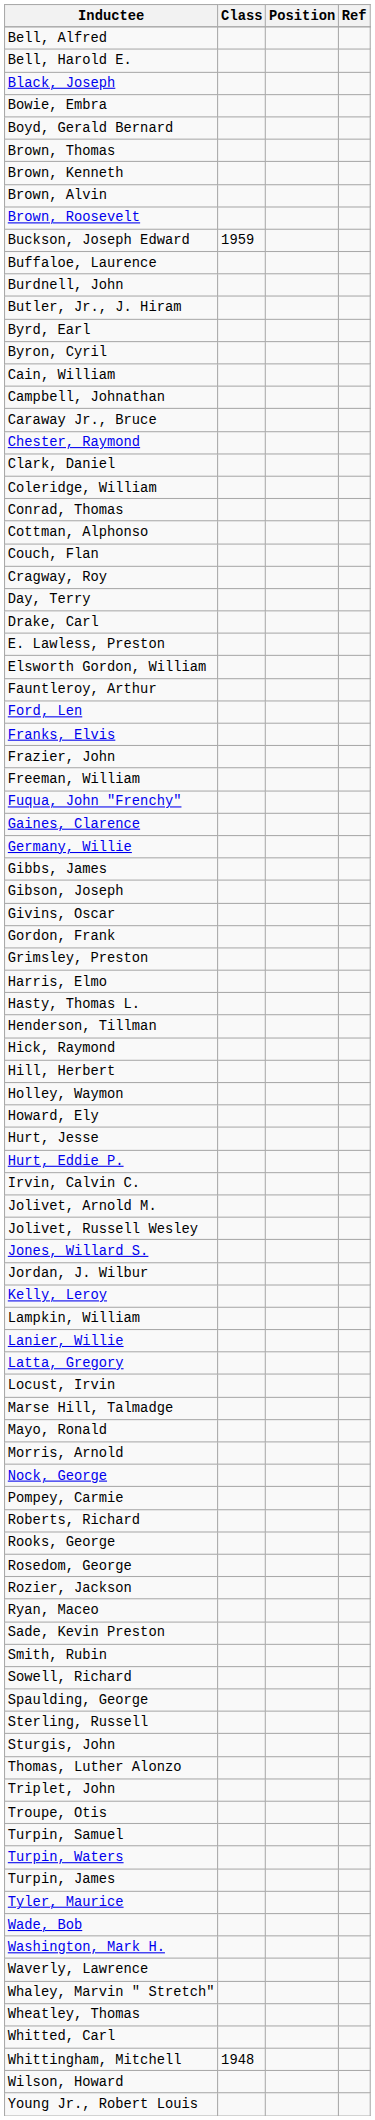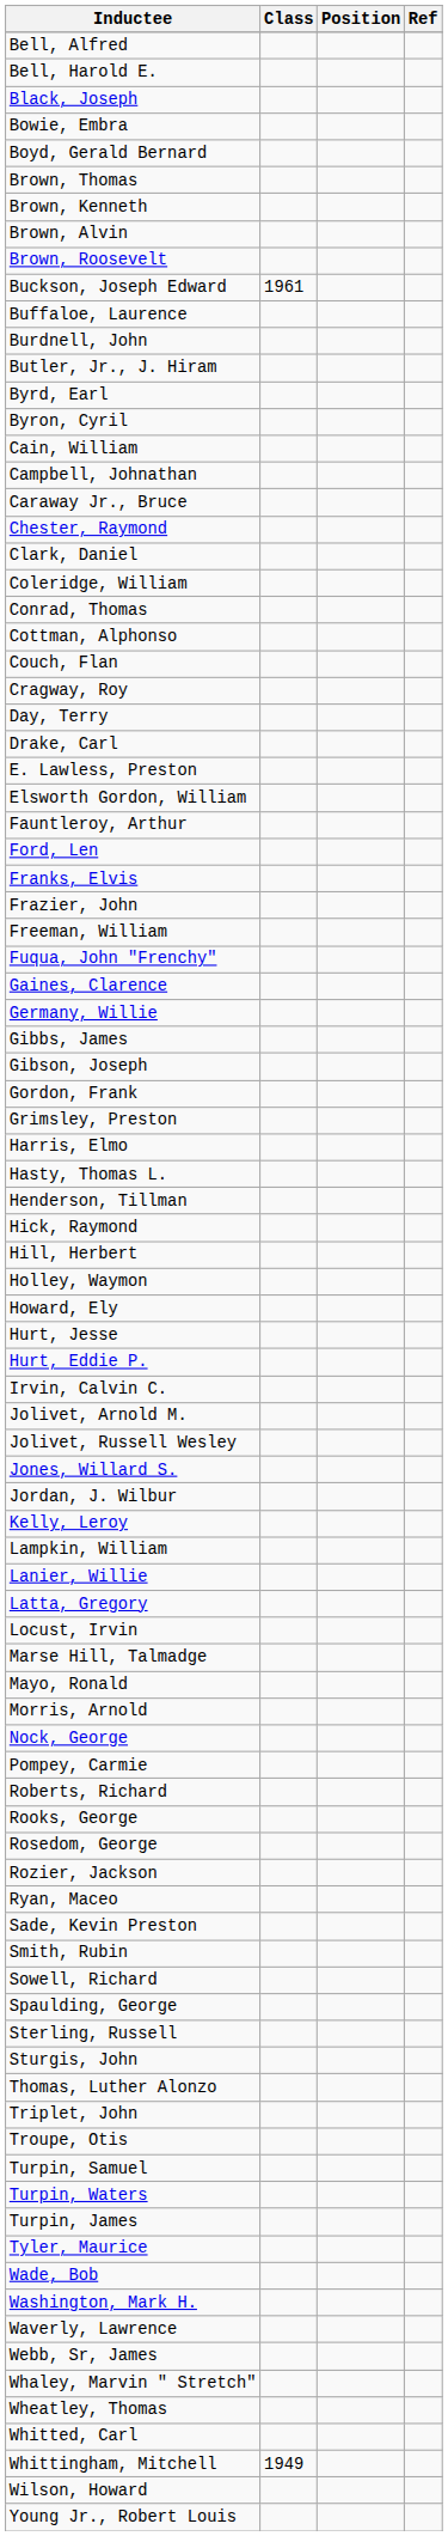 <table class="wikitable sortable">
 <tr>
 <th>Inductee</th>
 <th>Class</th>
 <th>Position</th>
 <th>Ref</th>
 </tr>
 <tr>
 </tr>
 <tr>
 <td>Bell, Alfred</td>
 <td></td>
 <td></td>
 <td></td>
 </tr>
 <tr>
 <td>Bell, Harold E.</td>
 <td></td>
 <td></td>
 <td></td>
 </tr>
 <tr>
 <td><a href='#'>Black, Joseph</a></td>
 <td></td>
 <td></td>
 <td></td>
 </tr>
 <tr>
 <td>Bowie, Embra</td>
 <td></td>
 <td></td>
 <td></td>
 </tr>
 <tr>
 <td>Boyd, Gerald Bernard</td>
 <td></td>
 <td></td>
 <td></td>
 </tr>
 <tr>
 <td>Brown, Thomas</td>
 <td></td>
 <td></td>
 <td></td>
 </tr>
 <tr>
 <td>Brown, Kenneth</td>
 <td></td>
 <td></td>
 <td></td>
 </tr>
 <tr>
 <td>Brown, Alvin</td>
 <td></td>
 <td></td>
 <td></td>
 </tr>
 <tr>
 <td><a href='#'>Brown, Roosevelt</a></td>
 <td></td>
 <td></td>
 <td></td>
 </tr>
 <tr>
 <td>Buckson, Joseph Edward</td>
-<td>1959</td>
+<td>1961</td>
 <td></td>
 <td></td>
 </tr>
 <tr>
 <td>Buffaloe, Laurence</td>
 <td></td>
 <td></td>
 <td></td>
 </tr>
 <tr>
 <td>Burdnell, John</td>
 <td></td>
 <td></td>
 <td></td>
 </tr>
 <tr>
 <td>Butler, Jr., J. Hiram</td>
 <td></td>
 <td></td>
 <td></td>
 </tr>
 <tr>
 <td>Byrd, Earl</td>
 <td></td>
 <td></td>
 <td></td>
 </tr>
 <tr>
 <td>Byron, Cyril</td>
 <td></td>
 <td></td>
 <td></td>
 </tr>
 <tr>
 <td>Cain, William</td>
 <td></td>
 <td></td>
 <td></td>
 </tr>
 <tr>
 <td>Campbell, Johnathan</td>
 <td></td>
 <td></td>
 <td></td>
 </tr>
 <tr>
 <td>Caraway Jr., Bruce</td>
 <td></td>
 <td></td>
 <td></td>
 </tr>
 <tr>
 <td><a href='#'>Chester, Raymond</a></td>
 <td></td>
 <td></td>
 <td></td>
 </tr>
 <tr>
 <td>Clark, Daniel</td>
 <td></td>
 <td></td>
 <td></td>
 </tr>
 <tr>
 <td>Coleridge, William</td>
 <td></td>
 <td></td>
 <td></td>
 </tr>
 <tr>
 <td>Conrad, Thomas</td>
 <td></td>
 <td></td>
 <td></td>
 </tr>
 <tr>
 <td>Cottman, Alphonso</td>
 <td></td>
 <td></td>
 <td></td>
 </tr>
 <tr>
 <td>Couch, Flan</td>
 <td></td>
 <td></td>
 <td></td>
 </tr>
 <tr>
 <td>Cragway, Roy</td>
 <td></td>
 <td></td>
 <td></td>
 </tr>
 <tr>
 <td>Day, Terry</td>
 <td></td>
 <td></td>
 <td></td>
 </tr>
 <tr>
 <td>Drake, Carl</td>
 <td></td>
 <td></td>
 <td></td>
 </tr>
 <tr>
 <td>E. Lawless, Preston</td>
 <td></td>
 <td></td>
 <td></td>
 </tr>
 <tr>
 <td>Elsworth Gordon, William</td>
 <td></td>
 <td></td>
 <td></td>
 </tr>
 <tr>
 <td>Fauntleroy, Arthur</td>
 <td></td>
 <td></td>
 <td></td>
 </tr>
 <tr>
 <td><a href='#'>Ford, Len</a></td>
 <td></td>
 <td></td>
 <td></td>
 </tr>
 <tr>
 <td><a href='#'>Franks, Elvis</a></td>
 <td></td>
 <td></td>
 <td></td>
 </tr>
 <tr>
 <td>Frazier, John</td>
 <td></td>
 <td></td>
 <td></td>
 </tr>
 <tr>
 <td>Freeman, William</td>
 <td></td>
 <td></td>
 <td></td>
 </tr>
 <tr>
 <td><a href='#'>Fuqua, John "Frenchy"</a></td>
 <td></td>
 <td></td>
 <td></td>
 </tr>
 <tr>
 <td><a href='#'>Gaines, Clarence</a></td>
 <td></td>
 <td></td>
 <td></td>
 </tr>
 <tr>
 <td><a href='#'>Germany, Willie</a></td>
 <td></td>
 <td></td>
 <td></td>
 </tr>
 <tr>
 <td>Gibbs, James</td>
 <td></td>
 <td></td>
 <td></td>
 </tr>
 <tr>
 <td>Gibson, Joseph</td>
-<td></td>
-<td></td>
-<td></td>
-</tr>
-<tr>
-<td>Givins, Oscar</td>
 <td></td>
 <td></td>
 <td></td>
 </tr>
 <tr>
 <td>Gordon, Frank</td>
 <td></td>
 <td></td>
 <td></td>
 </tr>
 <tr>
 <td>Grimsley, Preston</td>
 <td></td>
 <td></td>
 <td></td>
 </tr>
 <tr>
 <td>Harris, Elmo</td>
 <td></td>
 <td></td>
 <td></td>
 </tr>
 <tr>
 <td>Hasty, Thomas L.</td>
 <td></td>
 <td></td>
 <td></td>
 </tr>
 <tr>
 <td>Henderson, Tillman</td>
 <td></td>
 <td></td>
 <td></td>
 </tr>
 <tr>
 <td>Hick, Raymond</td>
 <td></td>
 <td></td>
 <td></td>
 </tr>
 <tr>
 <td>Hill, Herbert</td>
 <td></td>
 <td></td>
 <td></td>
 </tr>
 <tr>
 <td>Holley, Waymon</td>
 <td></td>
 <td></td>
 <td></td>
 </tr>
 <tr>
 <td>Howard, Ely</td>
 <td></td>
 <td></td>
 <td></td>
 </tr>
 <tr>
 <td>Hurt, Jesse</td>
 <td></td>
 <td></td>
 <td></td>
 </tr>
 <tr>
 <td><a href='#'>Hurt, Eddie P.</a></td>
 <td></td>
 <td></td>
 <td></td>
 </tr>
 <tr>
 <td>Irvin, Calvin C.</td>
 <td></td>
 <td></td>
 <td></td>
 </tr>
 <tr>
 <td>Jolivet, Arnold M.</td>
 <td></td>
 <td></td>
 <td></td>
 </tr>
 <tr>
 <td>Jolivet, Russell Wesley</td>
 <td></td>
 <td></td>
 <td></td>
 </tr>
 <tr>
 <td><a href='#'>Jones, Willard S.</a></td>
 <td></td>
 <td></td>
 <td></td>
 </tr>
 <tr>
 <td>Jordan, J. Wilbur</td>
 <td></td>
 <td></td>
 <td></td>
 </tr>
 <tr>
 <td><a href='#'>Kelly, Leroy</a></td>
 <td></td>
 <td></td>
 <td></td>
 </tr>
 <tr>
 <td>Lampkin, William</td>
 <td></td>
 <td></td>
 <td></td>
 </tr>
 <tr>
 <td><a href='#'>Lanier, Willie</a></td>
 <td></td>
 <td></td>
 <td></td>
 </tr>
 <tr>
 <td><a href='#'>Latta, Gregory</a></td>
 <td></td>
 <td></td>
 <td></td>
 </tr>
 <tr>
 <td>Locust, Irvin</td>
 <td></td>
 <td></td>
 <td></td>
 </tr>
 <tr>
 <td>Marse Hill, Talmadge</td>
 <td></td>
 <td></td>
 <td></td>
 </tr>
 <tr>
 <td>Mayo, Ronald</td>
 <td></td>
 <td></td>
 <td></td>
 </tr>
 <tr>
 <td>Morris, Arnold</td>
 <td></td>
 <td></td>
 <td></td>
 </tr>
 <tr>
 <td><a href='#'>Nock, George</a></td>
 <td></td>
 <td></td>
 <td></td>
 </tr>
 <tr>
 <td>Pompey, Carmie</td>
 <td></td>
 <td></td>
 <td></td>
 </tr>
 <tr>
 <td>Roberts, Richard</td>
 <td></td>
 <td></td>
 <td></td>
 </tr>
 <tr>
 <td>Rooks, George</td>
 <td></td>
 <td></td>
 <td></td>
 </tr>
 <tr>
 <td>Rosedom, George</td>
 <td></td>
 <td></td>
 <td></td>
 </tr>
 <tr>
 <td>Rozier, Jackson</td>
 <td></td>
 <td></td>
 <td></td>
 </tr>
 <tr>
 <td>Ryan, Maceo</td>
 <td></td>
 <td></td>
 <td></td>
 </tr>
 <tr>
 <td>Sade, Kevin Preston</td>
 <td></td>
 <td></td>
 <td></td>
 </tr>
 <tr>
 <td>Smith, Rubin</td>
 <td></td>
 <td></td>
 <td></td>
 </tr>
 <tr>
 <td>Sowell, Richard</td>
 <td></td>
 <td></td>
 <td></td>
 </tr>
 <tr>
 <td>Spaulding, George</td>
 <td></td>
 <td></td>
 <td></td>
 </tr>
 <tr>
 <td>Sterling, Russell</td>
 <td></td>
 <td></td>
 <td></td>
 </tr>
 <tr>
 <td>Sturgis, John</td>
 <td></td>
 <td></td>
 <td></td>
 </tr>
 <tr>
 <td>Thomas, Luther Alonzo</td>
 <td></td>
 <td></td>
 <td></td>
 </tr>
 <tr>
 <td>Triplet, John</td>
 <td></td>
 <td></td>
 <td></td>
 </tr>
 <tr>
 <td>Troupe, Otis</td>
 <td></td>
 <td></td>
 <td></td>
 </tr>
 <tr>
 <td>Turpin, Samuel</td>
 <td></td>
 <td></td>
 <td></td>
 </tr>
 <tr>
 <td><a href='#'>Turpin, Waters</a></td>
 <td></td>
 <td></td>
 <td></td>
 </tr>
 <tr>
 <td>Turpin, James</td>
 <td></td>
 <td></td>
 <td></td>
 </tr>
 <tr>
 <td><a href='#'>Tyler, Maurice</a></td>
 <td></td>
 <td></td>
 <td></td>
 </tr>
 <tr>
 <td><a href='#'>Wade, Bob</a></td>
 <td></td>
 <td></td>
 <td></td>
 </tr>
 <tr>
 <td><a href='#'>Washington, Mark H.</a></td>
 <td></td>
 <td></td>
 <td></td>
 </tr>
 <tr>
 <td>Waverly, Lawrence</td>
 <td></td>
 <td></td>
 <td></td>
 </tr>
 <tr>
+<td>Webb, Sr, James</td>
+<td></td>
+<td></td>
+<td></td>
+</tr>
+<tr>
 <td>Whaley, Marvin " Stretch"</td>
 <td></td>
 <td></td>
 <td></td>
 </tr>
 <tr>
 <td>Wheatley, Thomas</td>
 <td></td>
 <td></td>
 <td></td>
 </tr>
 <tr>
 <td>Whitted, Carl</td>
 <td></td>
 <td></td>
 <td></td>
 </tr>
 <tr>
 <td>Whittingham, Mitchell</td>
-<td>1948</td>
+<td>1949</td>
 <td></td>
 <td></td>
 </tr>
 <tr>
 <td>Wilson, Howard</td>
 <td></td>
 <td></td>
 <td></td>
 </tr>
 <tr>
 <td>Young Jr., Robert Louis</td>
 <td></td>
 <td></td>
 <td></td>
 </tr>
 </table>
